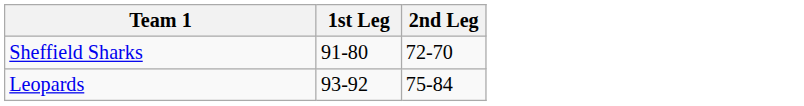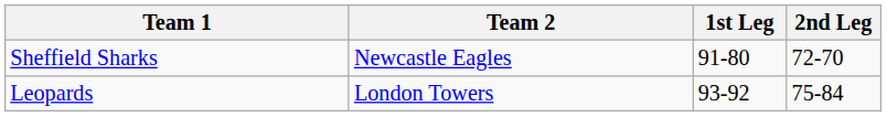 <table class="wikitable" style="font-size: 100%">
 <tr>
 <th width=240>Team 1</th>
+<th width=240>Team 2</th>
 <th width=60>1st Leg</th>
 <th width=60>2nd Leg</th>
 </tr>
 <tr>
 <td><a href='#'>Sheffield Sharks</a></td>
+<td><a href='#'>Newcastle Eagles</a></td>
 <td>91-80</td>
 <td>72-70</td>
 </tr>
 <tr>
 <td><a href='#'>Leopards</a></td>
+<td><a href='#'>London Towers</a></td>
 <td>93-92</td>
 <td>75-84</td>
 </tr>
 </table>
